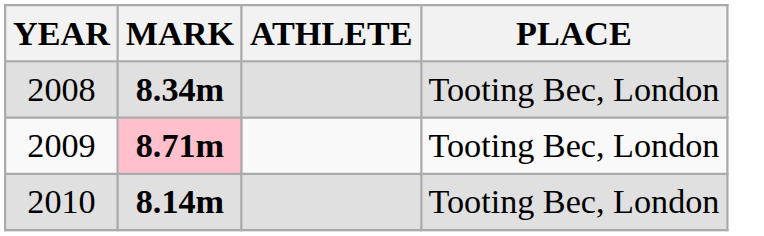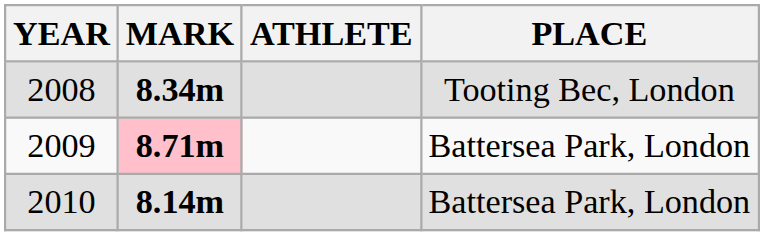 <table class="wikitable sortable" style="font-size:95%;">
 <tr>
 <th>YEAR</th>
 <th>MARK</th>
 <th align="left">ATHLETE</th>
 <th align="left">PLACE</th>
 </tr>
 <tr bgcolor="#e0e0e0">
 <td align="center">2008</td>
 <td align="center"><strong>8.34m</strong></td>
 <td></td>
 <td align="center">Tooting Bec, London</td>
 </tr>
 <tr>
 <td align="center">2009</td>
 <td align="center" style="background: pink;"><strong>8.71m</strong></td>
 <td></td>
-<td align="center">Tooting Bec, London</td>
+<td align="center">Battersea Park, London</td>
 </tr>
 <tr bgcolor="#e0e0e0">
 <td align="center">2010</td>
 <td align="center"><strong>8.14m</strong></td>
 <td></td>
-<td align="center">Tooting Bec, London</td>
+<td align="center">Battersea Park, London</td>
 </tr>
 </table>
